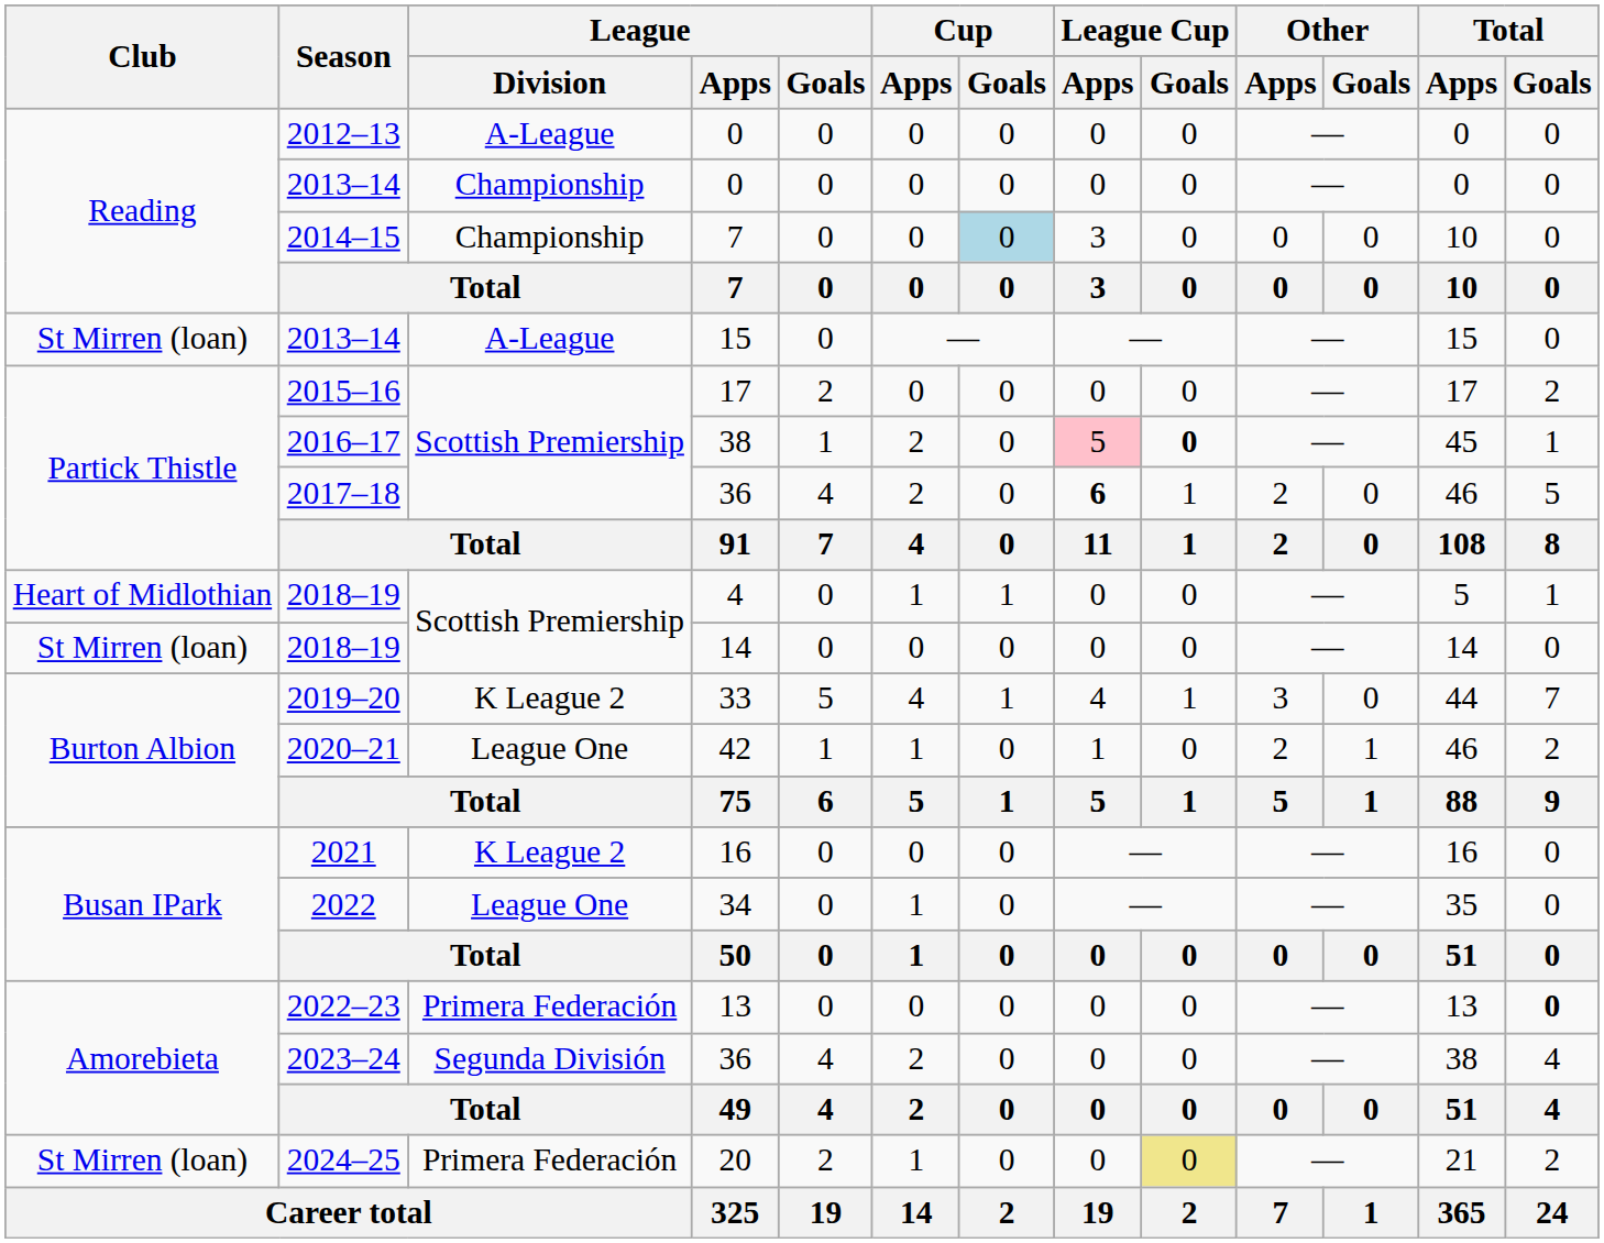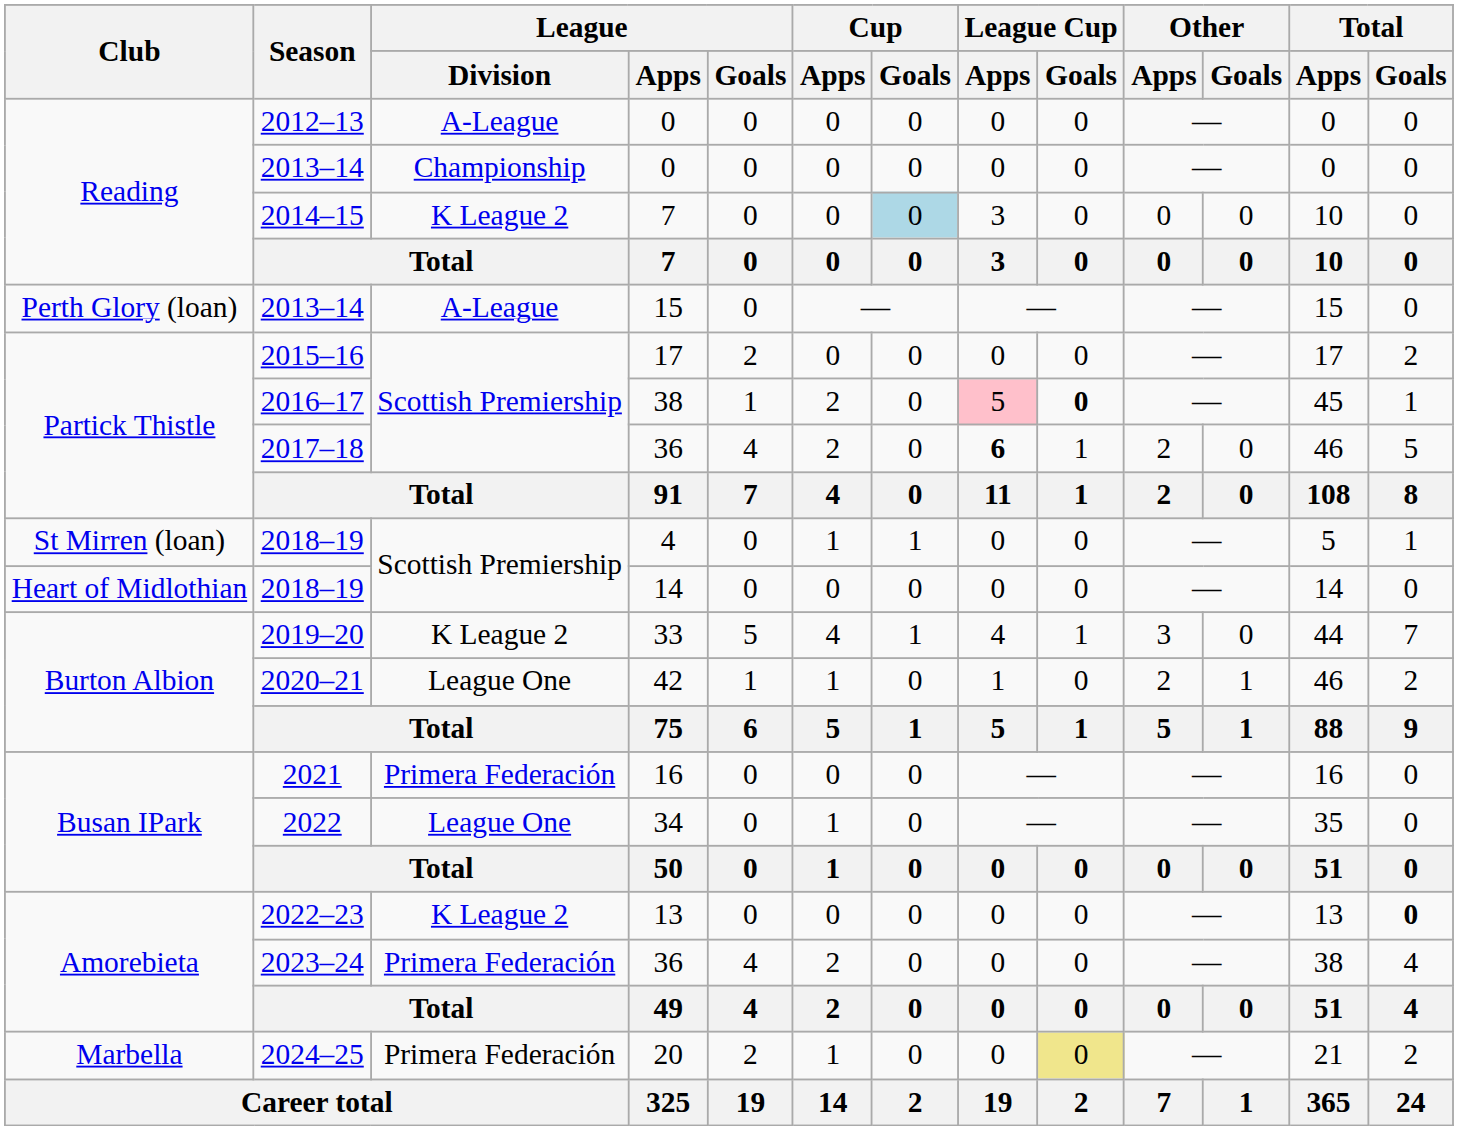 <table class="wikitable" style="text-align: center;">
 <tr>
 <th rowspan="2">Club</th>
 <th rowspan="2">Season</th>
 <th colspan="3">League</th>
 <th colspan="2">Cup</th>
 <th colspan="2">League Cup</th>
 <th colspan="2">Other</th>
 <th colspan="2">Total</th>
 </tr>
 <tr>
 <th>Division</th>
 <th>Apps</th>
 <th>Goals</th>
 <th>Apps</th>
 <th>Goals</th>
 <th>Apps</th>
 <th>Goals</th>
 <th>Apps</th>
 <th>Goals</th>
 <th>Apps</th>
 <th>Goals</th>
 </tr>
 <tr>
 <td rowspan=4><a href='#'>Reading</a></td>
 <td><a href='#'>2012–13</a></td>
 <td><a href='#'>A-League</a></td>
 <td>0</td>
 <td>0</td>
 <td>0</td>
 <td>0</td>
 <td>0</td>
 <td>0</td>
 <td colspan=2>—</td>
 <td>0</td>
 <td>0</td>
 </tr>
 <tr>
 <td><a href='#'>2013–14</a></td>
 <td><a href='#'>Championship</a></td>
 <td>0</td>
 <td>0</td>
 <td>0</td>
 <td>0</td>
 <td>0</td>
 <td>0</td>
 <td colspan=2>—</td>
 <td>0</td>
 <td>0</td>
 </tr>
 <tr>
 <td><a href='#'>2014–15</a></td>
-<td>Championship</td>
+<td><a href='#'>K League 2</a></td>
 <td>7</td>
 <td>0</td>
 <td>0</td>
 <td style="background: lightblue;">0</td>
 <td>3</td>
 <td>0</td>
 <td>0</td>
 <td>0</td>
 <td>10</td>
 <td>0</td>
 </tr>
 <tr>
 <th colspan=2>Total</th>
 <th>7</th>
 <th>0</th>
 <th>0</th>
 <th>0</th>
 <th>3</th>
 <th>0</th>
 <th>0</th>
 <th>0</th>
 <th>10</th>
 <th>0</th>
 </tr>
 <tr>
-<td><a href='#'>St Mirren</a> (loan)</td>
+<td><a href='#'>Perth Glory</a> (loan)</td>
 <td><a href='#'>2013–14</a></td>
 <td><a href='#'>A-League</a></td>
 <td>15</td>
 <td>0</td>
 <td colspan=2>—</td>
 <td colspan=2>—</td>
 <td colspan=2>—</td>
 <td>15</td>
 <td>0</td>
 </tr>
 <tr>
 <td rowspan=4><a href='#'>Partick Thistle</a></td>
 <td><a href='#'>2015–16</a></td>
 <td rowspan=3><a href='#'>Scottish Premiership</a></td>
 <td>17</td>
 <td>2</td>
 <td>0</td>
 <td>0</td>
 <td>0</td>
 <td>0</td>
 <td colspan=2>—</td>
 <td>17</td>
 <td>2</td>
 </tr>
 <tr>
 <td><a href='#'>2016–17</a></td>
 <td>38</td>
 <td>1</td>
 <td>2</td>
 <td>0</td>
 <td style="background: pink;">5</td>
 <td><strong>0</strong></td>
 <td colspan=2>—</td>
 <td>45</td>
 <td>1</td>
 </tr>
 <tr>
 <td><a href='#'>2017–18</a></td>
 <td>36</td>
 <td>4</td>
 <td>2</td>
 <td>0</td>
 <td><strong>6</strong></td>
 <td>1</td>
 <td>2</td>
 <td>0</td>
 <td>46</td>
 <td>5</td>
 </tr>
 <tr>
 <th colspan=2>Total</th>
 <th>91</th>
 <th>7</th>
 <th>4</th>
 <th>0</th>
 <th>11</th>
 <th>1</th>
 <th>2</th>
 <th>0</th>
 <th>108</th>
 <th>8</th>
 </tr>
 <tr>
-<td><a href='#'>Heart of Midlothian</a></td>
+<td><a href='#'>St Mirren</a> (loan)</td>
 <td><a href='#'>2018–19</a></td>
 <td rowspan=2>Scottish Premiership</td>
 <td>4</td>
 <td>0</td>
 <td>1</td>
 <td>1</td>
 <td>0</td>
 <td>0</td>
 <td colspan=2>—</td>
 <td>5</td>
 <td>1</td>
 </tr>
 <tr>
-<td><a href='#'>St Mirren</a> (loan)</td>
+<td><a href='#'>Heart of Midlothian</a></td>
 <td><a href='#'>2018–19</a></td>
 <td>14</td>
 <td>0</td>
 <td>0</td>
 <td>0</td>
 <td>0</td>
 <td>0</td>
 <td colspan=2>—</td>
 <td>14</td>
 <td>0</td>
 </tr>
 <tr>
 <td rowspan=3><a href='#'>Burton Albion</a></td>
 <td><a href='#'>2019–20</a></td>
 <td>K League 2</td>
 <td>33</td>
 <td>5</td>
 <td>4</td>
 <td>1</td>
 <td>4</td>
 <td>1</td>
 <td>3</td>
 <td>0</td>
 <td>44</td>
 <td>7</td>
 </tr>
 <tr>
 <td><a href='#'>2020–21</a></td>
 <td>League One</td>
 <td>42</td>
 <td>1</td>
 <td>1</td>
 <td>0</td>
 <td>1</td>
 <td>0</td>
 <td>2</td>
 <td>1</td>
 <td>46</td>
 <td>2</td>
 </tr>
 <tr>
 <th colspan=2>Total</th>
 <th>75</th>
 <th>6</th>
 <th>5</th>
 <th>1</th>
 <th>5</th>
 <th>1</th>
 <th>5</th>
 <th>1</th>
 <th>88</th>
 <th>9</th>
 </tr>
 <tr>
 <td rowspan=3><a href='#'>Busan IPark</a></td>
 <td><a href='#'>2021</a></td>
-<td><a href='#'>K League 2</a></td>
+<td><a href='#'>Primera Federación</a></td>
 <td>16</td>
 <td>0</td>
 <td>0</td>
 <td>0</td>
 <td colspan=2>—</td>
 <td colspan=2>—</td>
 <td>16</td>
 <td>0</td>
 </tr>
 <tr>
 <td><a href='#'>2022</a></td>
 <td><a href='#'>League One</a></td>
 <td>34</td>
 <td>0</td>
 <td>1</td>
 <td>0</td>
 <td colspan=2>—</td>
 <td colspan=2>—</td>
 <td>35</td>
 <td>0</td>
 </tr>
 <tr>
 <th colspan=2>Total</th>
 <th>50</th>
 <th>0</th>
 <th>1</th>
 <th>0</th>
 <th>0</th>
 <th>0</th>
 <th>0</th>
 <th>0</th>
 <th>51</th>
 <th>0</th>
 </tr>
 <tr>
 <td rowspan=3><a href='#'>Amorebieta</a></td>
 <td><a href='#'>2022–23</a></td>
-<td><a href='#'>Primera Federación</a></td>
+<td><a href='#'>K League 2</a></td>
 <td>13</td>
 <td>0</td>
 <td>0</td>
 <td>0</td>
 <td>0</td>
 <td>0</td>
 <td colspan=2>—</td>
 <td>13</td>
 <td><strong>0</strong></td>
 </tr>
 <tr>
 <td><a href='#'>2023–24</a></td>
-<td><a href='#'>Segunda División</a></td>
+<td><a href='#'>Primera Federación</a></td>
 <td>36</td>
 <td>4</td>
 <td>2</td>
 <td>0</td>
 <td>0</td>
 <td>0</td>
 <td colspan=2>—</td>
 <td>38</td>
 <td>4</td>
 </tr>
 <tr>
 <th colspan=2>Total</th>
 <th>49</th>
 <th>4</th>
 <th>2</th>
 <th>0</th>
 <th>0</th>
 <th>0</th>
 <th>0</th>
 <th>0</th>
 <th>51</th>
 <th>4</th>
 </tr>
 <tr>
-<td><a href='#'>St Mirren</a> (loan)</td>
+<td><a href='#'>Marbella</a></td>
 <td><a href='#'>2024–25</a></td>
 <td>Primera Federación</td>
 <td>20</td>
 <td>2</td>
 <td>1</td>
 <td>0</td>
 <td>0</td>
 <td style="background: khaki;">0</td>
 <td colspan=2>—</td>
 <td>21</td>
 <td>2</td>
 </tr>
 <tr>
 <th colspan=3>Career total</th>
 <th>325</th>
 <th>19</th>
 <th>14</th>
 <th>2</th>
 <th>19</th>
 <th>2</th>
 <th>7</th>
 <th>1</th>
 <th>365</th>
 <th>24</th>
 </tr>
 </table>
